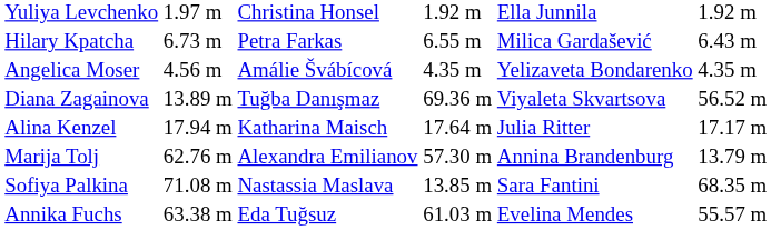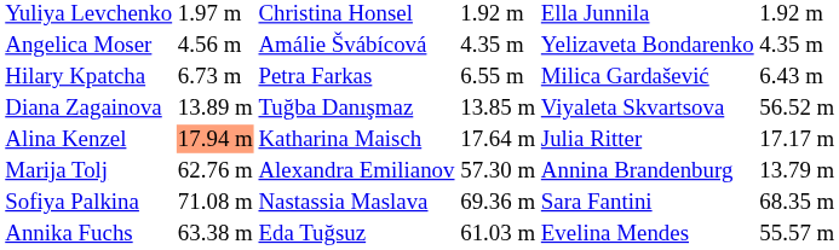 <table>
 <tr>
 <td></td>
 <td><a href='#'>Yuliya Levchenko</a><br></td>
 <td>1.97 m</td>
 <td><a href='#'>Christina Honsel</a><br></td>
 <td>1.92 m </td>
 <td><a href='#'>Ella Junnila</a><br></td>
 <td>1.92 m</td>
 </tr>
 <tr>
 <td></td>
+<td><a href='#'>Angelica Moser</a><br></td>
+<td>4.56 m </td>
+<td><a href='#'>Amálie Švábícová</a><br></td>
+<td>4.35 m</td>
+<td><a href='#'>Yelizaveta Bondarenko</a><br></td>
+<td>4.35 m</td>
+</tr>
+<tr>
+<td></td>
 <td><a href='#'>Hilary Kpatcha</a><br></td>
 <td>6.73 m</td>
 <td><a href='#'>Petra Farkas</a><br></td>
 <td>6.55 m </td>
 <td><a href='#'>Milica Gardašević</a><br></td>
 <td>6.43 m</td>
 </tr>
 <tr>
 <td></td>
-<td><a href='#'>Angelica Moser</a><br></td>
-<td>4.56 m </td>
-<td><a href='#'>Amálie Švábícová</a><br></td>
-<td>4.35 m</td>
-<td><a href='#'>Yelizaveta Bondarenko</a><br></td>
-<td>4.35 m</td>
-</tr>
-<tr>
-<td></td>
 <td><a href='#'>Diana Zagainova</a><br></td>
 <td>13.89 m</td>
 <td><a href='#'>Tuğba Danışmaz</a><br></td>
-<td>69.36 m </td>
+<td>13.85 m  </td>
 <td><a href='#'>Viyaleta Skvartsova</a><br></td>
 <td>56.52 m</td>
 </tr>
 <tr>
 <td></td>
 <td><a href='#'>Alina Kenzel</a><br></td>
-<td>17.94 m</td>
+<td style="background: lightsalmon;">17.94 m</td>
 <td><a href='#'>Katharina Maisch</a><br></td>
 <td>17.64 m</td>
 <td><a href='#'>Julia Ritter</a><br></td>
 <td>17.17 m</td>
 </tr>
 <tr>
 <td></td>
 <td><a href='#'>Marija Tolj</a><br></td>
 <td>62.76 m  </td>
 <td><a href='#'>Alexandra Emilianov</a><br></td>
 <td>57.30 m</td>
 <td><a href='#'>Annina Brandenburg</a><br></td>
 <td>13.79 m </td>
 </tr>
 <tr>
 <td></td>
 <td><a href='#'>Sofiya Palkina</a><br></td>
 <td>71.08 m</td>
 <td><a href='#'>Nastassia Maslava</a><br></td>
-<td>13.85 m  </td>
+<td>69.36 m </td>
 <td><a href='#'>Sara Fantini</a><br></td>
 <td>68.35 m</td>
 </tr>
 <tr>
 <td></td>
 <td><a href='#'>Annika Fuchs</a><br></td>
 <td>63.38 m </td>
 <td><a href='#'>Eda Tuğsuz</a><br></td>
 <td>61.03 m</td>
 <td><a href='#'>Evelina Mendes</a><br></td>
 <td>55.57 m</td>
 </tr>
 </table>
